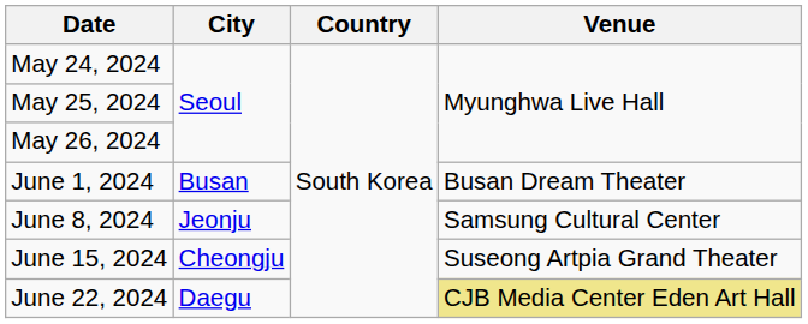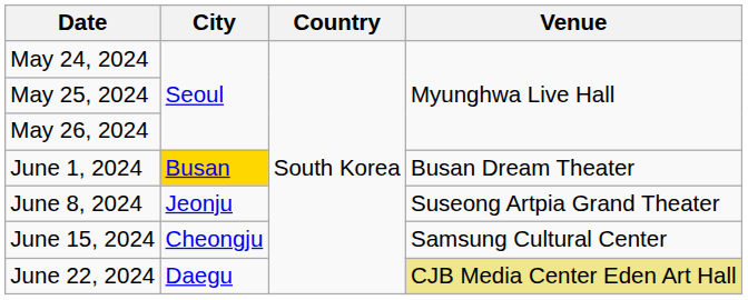 <table class="wikitable">
 <tr>
 <th>Date</th>
 <th>City</th>
 <th>Country</th>
 <th>Venue</th>
 </tr>
 <tr>
 <td>May 24, 2024</td>
 <td rowspan="3"><a href='#'>Seoul</a></td>
 <td rowspan="7">South Korea</td>
 <td rowspan="3">Myunghwa Live Hall</td>
 </tr>
 <tr>
 <td>May 25, 2024</td>
 </tr>
 <tr>
 <td>May 26, 2024</td>
 </tr>
 <tr>
 <td>June 1, 2024</td>
-<td><a href='#'>Busan</a></td>
+<td style="background: gold;"><a href='#'>Busan</a></td>
 <td>Busan Dream Theater</td>
 </tr>
 <tr>
 <td>June 8, 2024</td>
 <td><a href='#'>Jeonju</a></td>
-<td>Samsung Cultural Center</td>
+<td>Suseong Artpia Grand Theater</td>
 </tr>
 <tr>
 <td>June 15, 2024</td>
 <td><a href='#'>Cheongju</a></td>
-<td>Suseong Artpia Grand Theater</td>
+<td>Samsung Cultural Center</td>
 </tr>
 <tr>
 <td>June 22, 2024</td>
 <td><a href='#'>Daegu</a></td>
 <td style="background: khaki;">CJB Media Center Eden Art Hall</td>
 </tr>
 </table>
